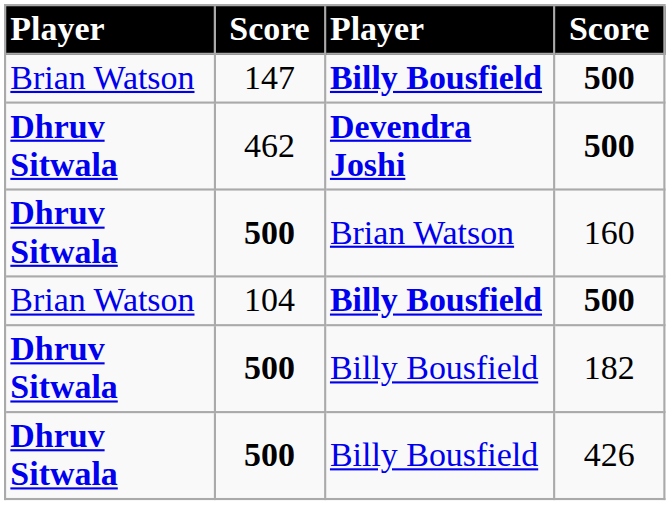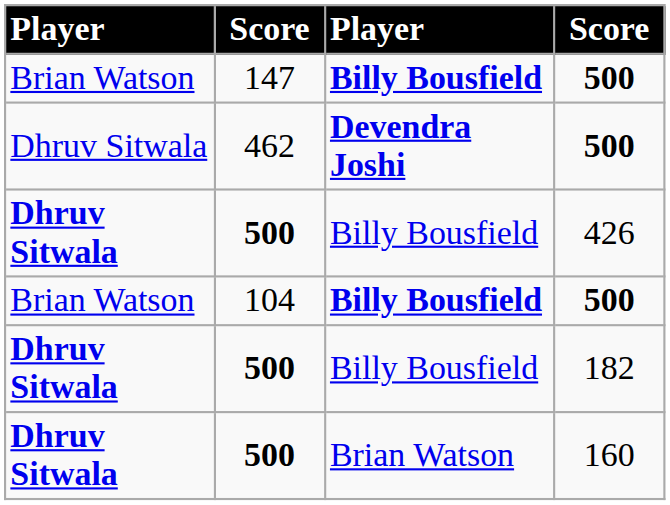 <table border="2" cellpadding="2" cellspacing="0" style="margin: 0; background: #f9f9f9; border: 1px #aaa solid; border-collapse: collapse; font-size: 100%;" width=50%>
 <tr>
 <th bgcolor="000000" style="color:white; text-align:left" width=20%>Player</th>
 <th bgcolor="000000" style="color:white; text-align:center" width=5%>Score</th>
 <th bgcolor="000000" style="color:white; text-align:left" width=20%>Player</th>
 <th bgcolor="000000" style="color:white; text-align:center" width= 5%>Score</th>
 </tr>
 <tr>
 <td style="text-align:left"> <a href='#'>Brian Watson</a></td>
 <td style="text-align:center">147</td>
 <td style="text-align:left"> <strong><a href='#'>Billy Bousfield</a></strong></td>
 <td style="text-align:center"><strong>500</strong></td>
 </tr>
 <tr>
-<td style="text-align:left"><strong> <a href='#'>Dhruv Sitwala</a></strong></td>
+<td style="text-align:left"> <a href='#'>Dhruv Sitwala</a></td>
 <td style="text-align:center">462</td>
 <td style="text-align:left"> <strong><a href='#'>Devendra Joshi</a></strong></td>
 <td style="text-align:center"><strong>500</strong></td>
 </tr>
 <tr>
 <td style="text-align:left"> <strong><a href='#'>Dhruv Sitwala</a></strong></td>
 <td style="text-align:center"><strong>500</strong></td>
-<td style="text-align:left"> <a href='#'>Brian Watson</a></td>
-<td style="text-align:center">160</td>
+<td style="text-align:left"> <a href='#'>Billy Bousfield</a></td>
+<td style="text-align:center">426</td>
 </tr>
 <tr>
 <td style="text-align:left"> <a href='#'>Brian Watson</a></td>
 <td style="text-align:center">104</td>
 <td style="text-align:left"> <strong><a href='#'>Billy Bousfield</a></strong></td>
 <td style="text-align:center"><strong>500</strong></td>
 </tr>
 <tr>
 <td style="text-align:left"> <strong><a href='#'>Dhruv Sitwala</a></strong></td>
 <td style="text-align:center"><strong>500</strong></td>
 <td style="text-align:left"> <a href='#'>Billy Bousfield</a></td>
 <td style="text-align:center">182</td>
 </tr>
 <tr>
 <td style="text-align:left"> <strong><a href='#'>Dhruv Sitwala</a></strong></td>
 <td style="text-align:center"><strong>500</strong></td>
-<td style="text-align:left"> <a href='#'>Billy Bousfield</a></td>
-<td style="text-align:center">426</td>
+<td style="text-align:left"> <a href='#'>Brian Watson</a></td>
+<td style="text-align:center">160</td>
 </tr>
 </table>
